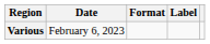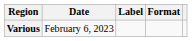 <table class="wikitable plainrowheaders" style="text-align:center">
 <tr>
 <th scope="col">Region</th>
 <th scope="col">Date</th>
+<th scope="col">Label</th>
 <th scope="col">Format</th>
-<th scope="col">Label</th>
 <th scope="col"></th>
 </tr>
 <tr>
 <th scope="row">Various</th>
 <td>February 6, 2023</td>
 <td></td>
 <td></td>
 <td></td>
 </tr>
 </table>
